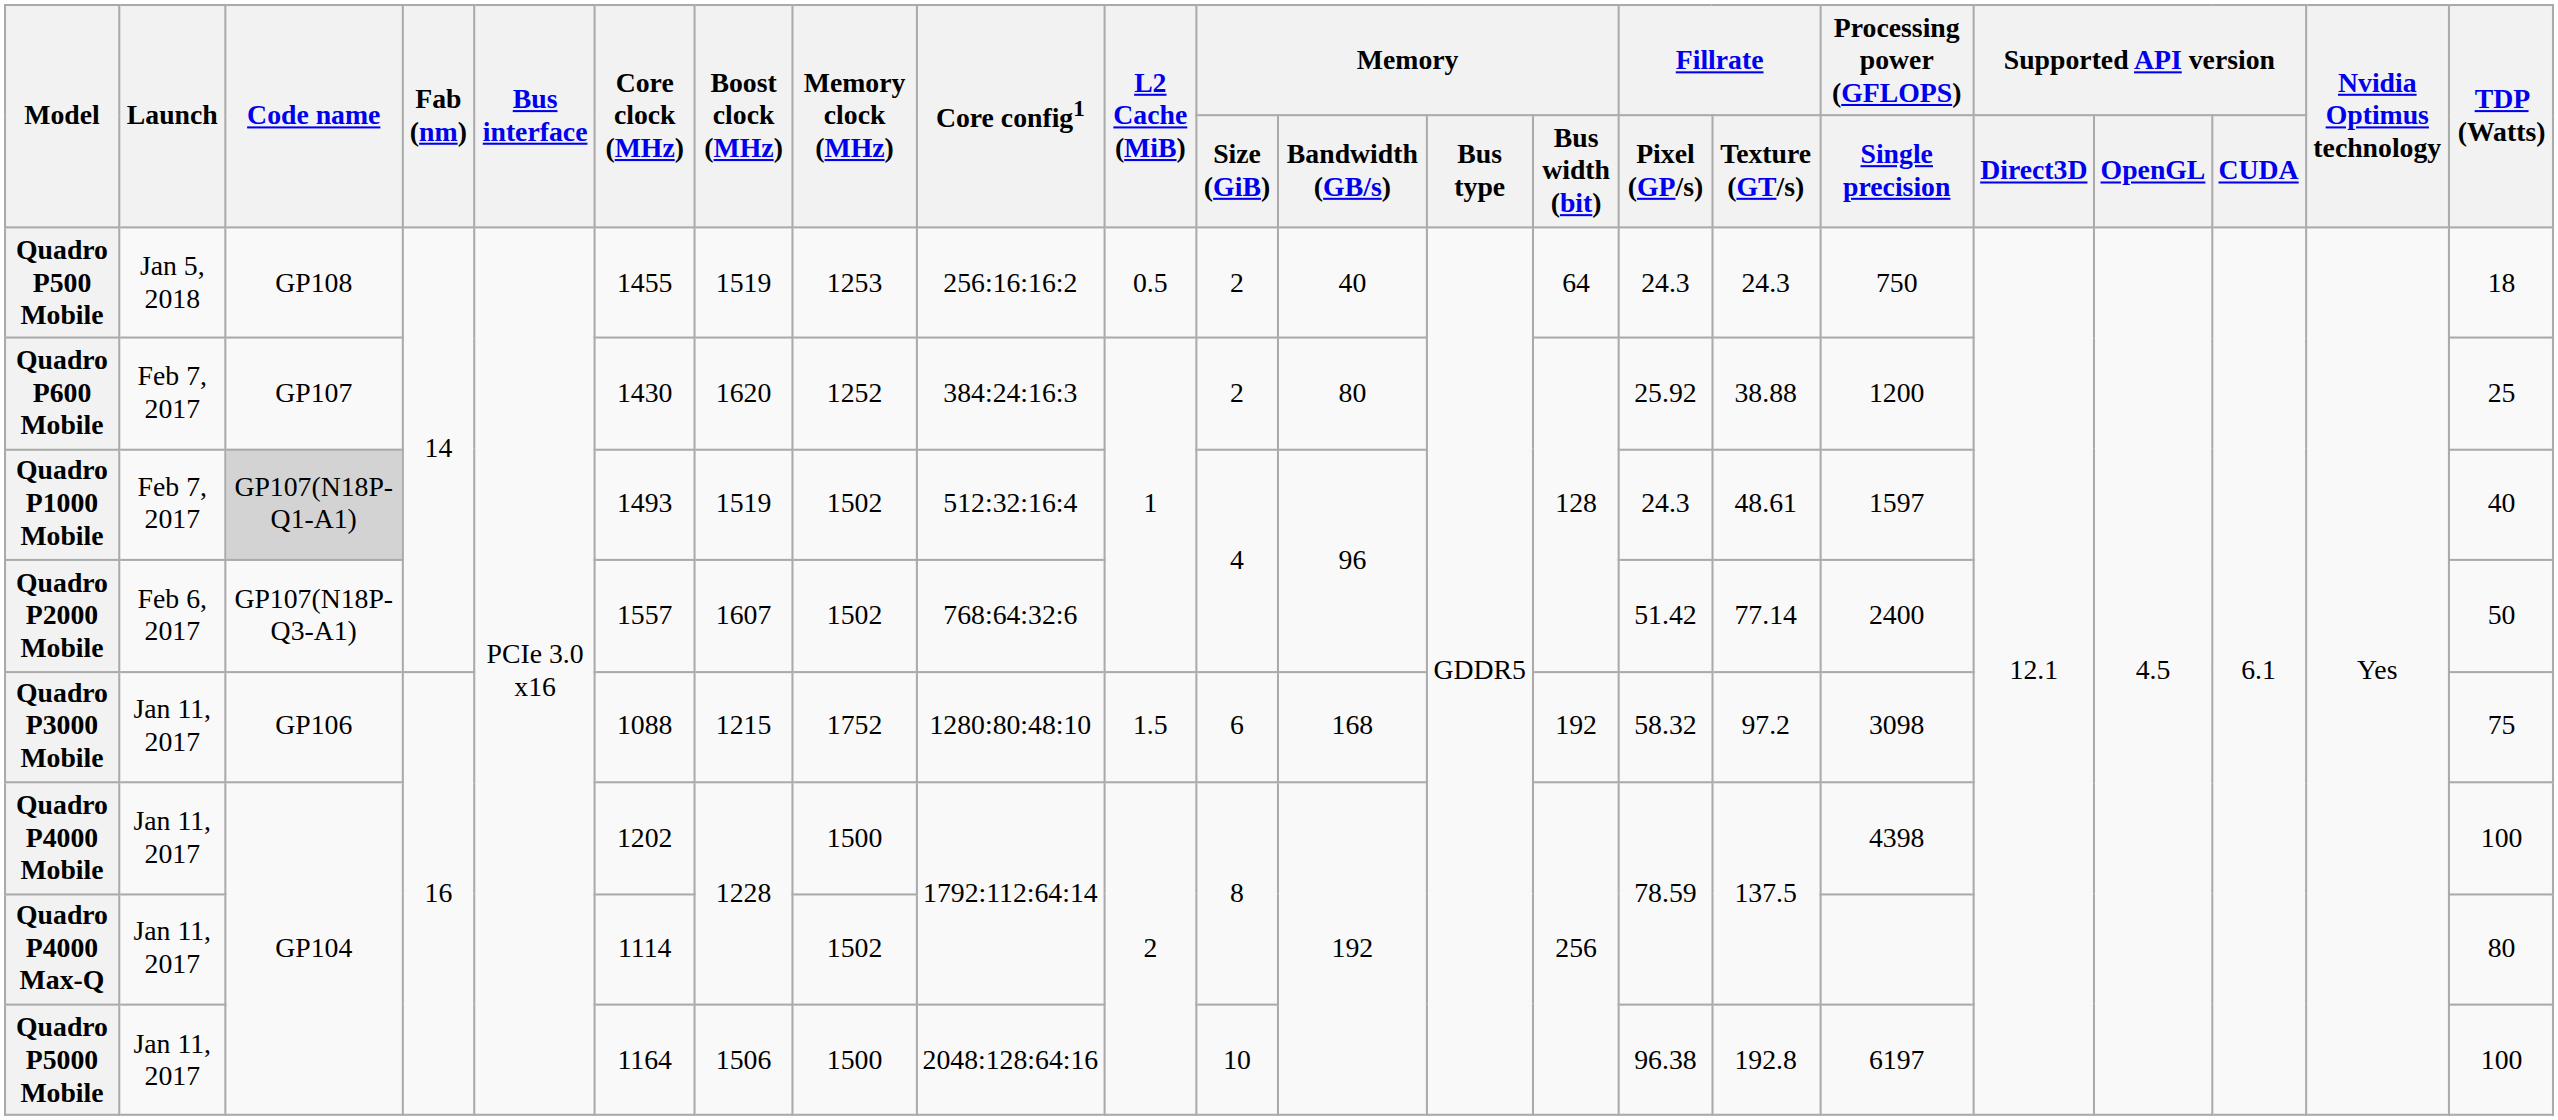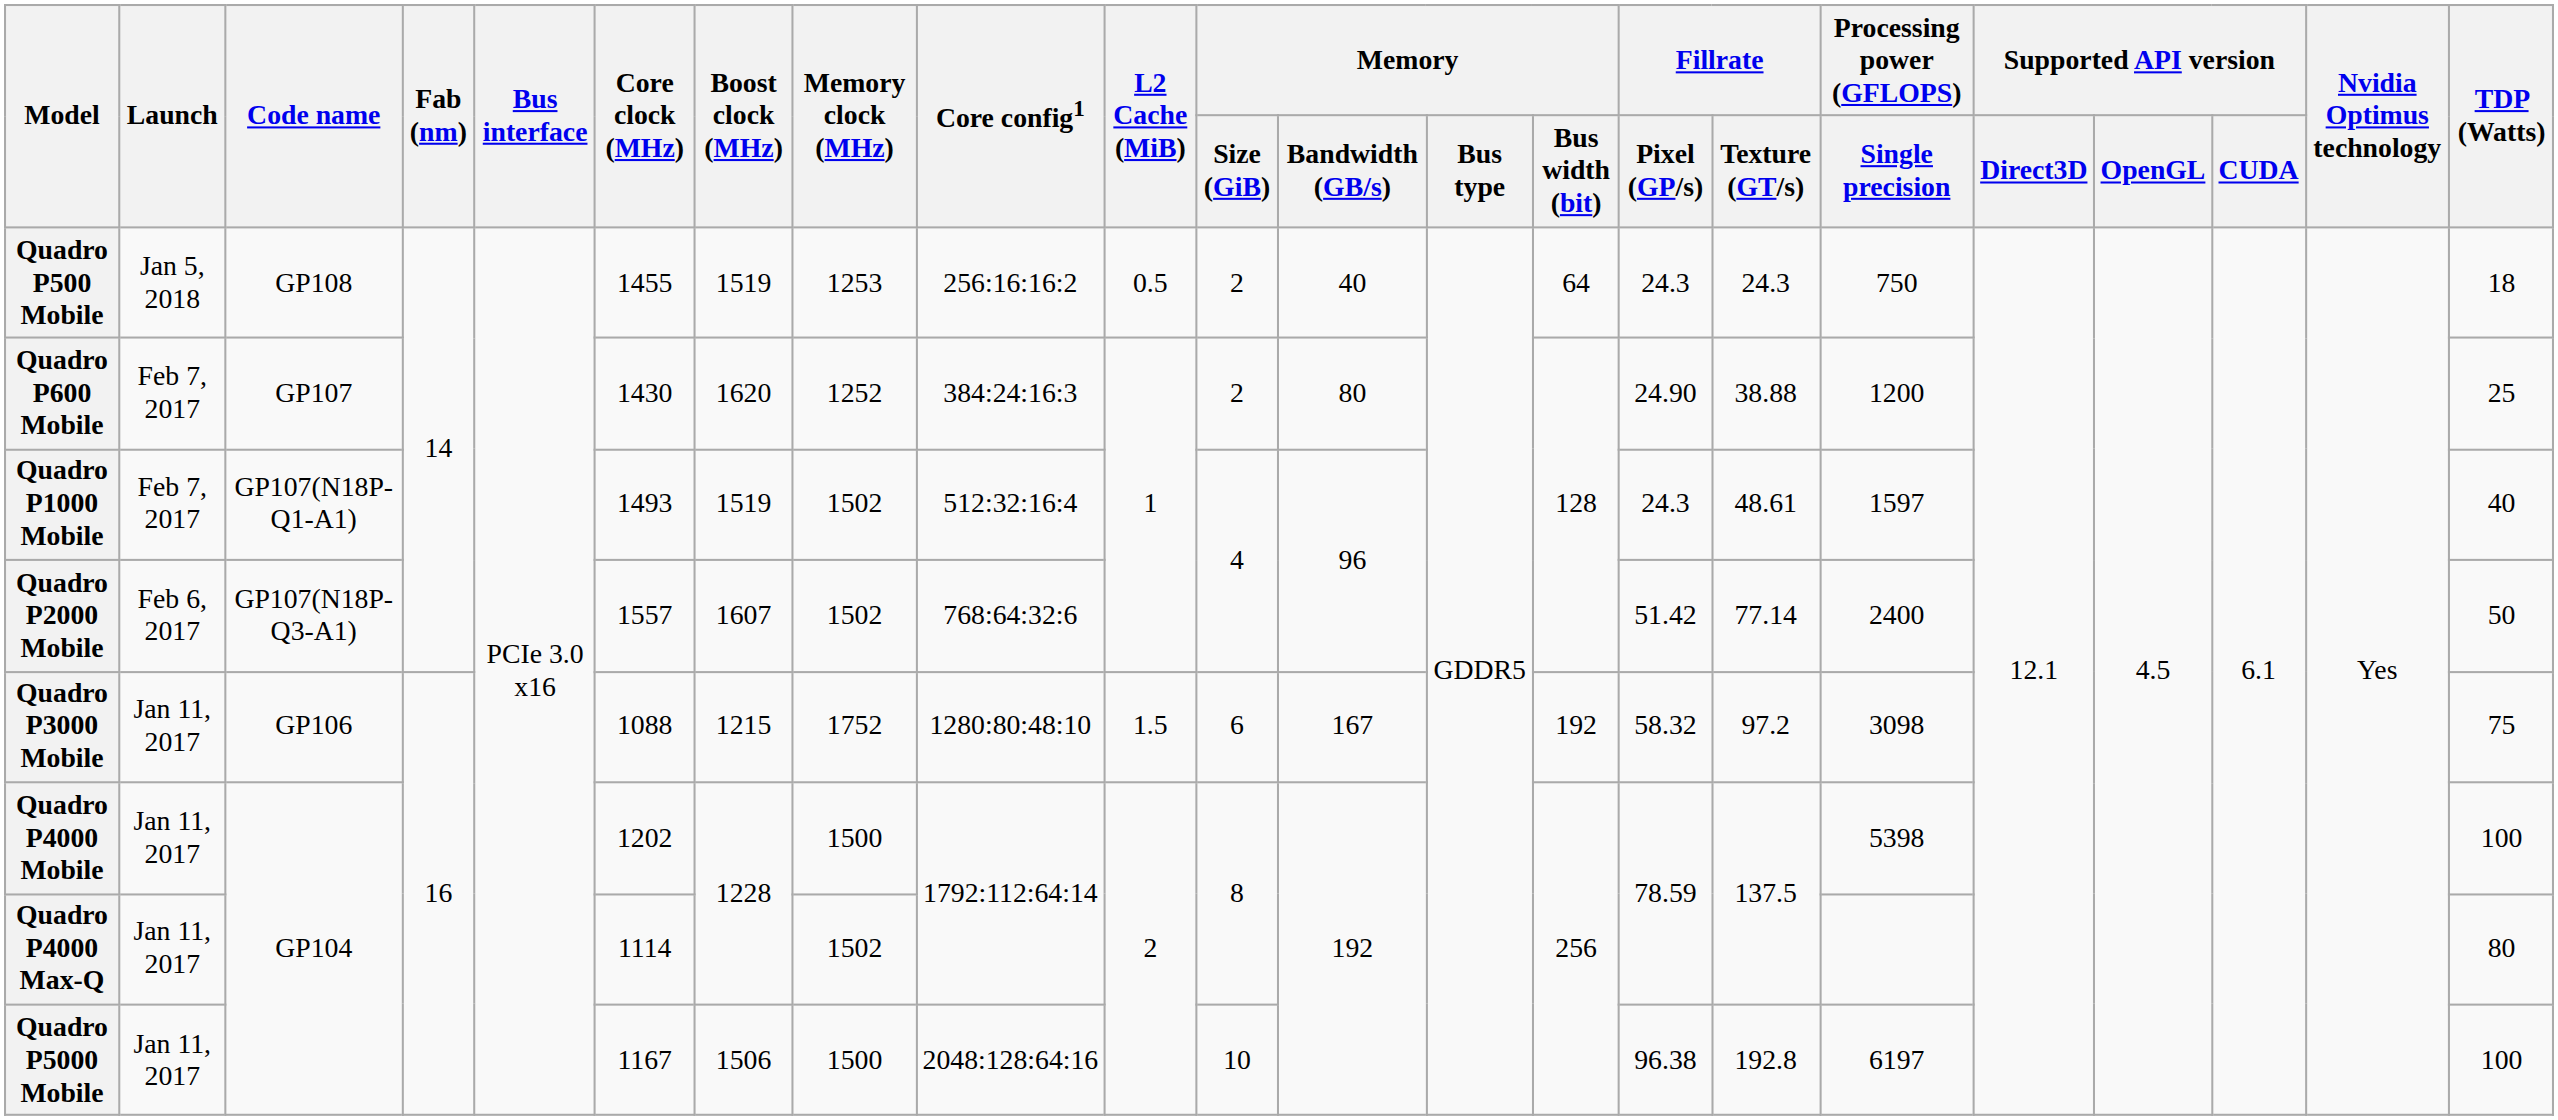 <table class="mw-datatable wikitable sortable sort-under" style="font-size:85%; text-align:center;">
 <tr>
 <th rowspan=2>Model</th>
 <th rowspan="2">Launch</th>
 <th rowspan=2><a href='#'>Code name</a></th>
 <th rowspan=2>Fab (<a href='#'>nm</a>)</th>
 <th rowspan=2><a href='#'>Bus</a> <a href='#'>interface</a></th>
 <th rowspan=2>Core clock (<a href='#'>MHz</a>)</th>
 <th rowspan=2>Boost clock (<a href='#'>MHz</a>)</th>
 <th rowspan=2>Memory clock (<a href='#'>MHz</a>)</th>
 <th rowspan="2">Core config<sup>1</sup></th>
 <th rowspan="2"><a href='#'>L2</a><br><a href='#'>Cache</a> (<a href='#'>MiB</a>)</th>
 <th colspan=4>Memory</th>
 <th colspan="2"><a href='#'>Fillrate</a></th>
 <th>Processing power (<a href='#'>GFLOPS</a>)</th>
 <th colspan=3>Supported <a href='#'>API</a> version</th>
 <th rowspan=2><a href='#'>Nvidia Optimus</a><br>technology</th>
 <th rowspan=2><a href='#'>TDP</a> (Watts)</th>
 </tr>
 <tr>
 <th>Size (<a href='#'>GiB</a>)</th>
 <th>Bandwidth (<a href='#'>GB/s</a>)</th>
 <th>Bus type</th>
 <th>Bus width (<a href='#'>bit</a>)</th>
 <th>Pixel (<a href='#'>GP</a>/s)</th>
 <th>Texture (<a href='#'>GT</a>/s)</th>
 <th><a href='#'>Single precision</a></th>
 <th><a href='#'>Direct3D</a></th>
 <th><a href='#'>OpenGL</a></th>
 <th><a href='#'>CUDA</a></th>
 </tr>
 <tr>
 <th>Quadro P500 Mobile</th>
 <td>Jan 5, 2018</td>
 <td>GP108</td>
 <td rowspan="4">14</td>
 <td rowspan="8">PCIe 3.0 x16</td>
 <td>1455</td>
 <td>1519</td>
 <td>1253</td>
 <td>256:16:16:2</td>
 <td>0.5</td>
 <td>2</td>
 <td>40</td>
 <td rowspan="8">GDDR5</td>
 <td>64</td>
 <td>24.3</td>
 <td>24.3</td>
 <td>750</td>
 <td rowspan="8">12.1</td>
 <td rowspan="8">4.5</td>
 <td rowspan="8">6.1</td>
 <td rowspan="8">Yes</td>
 <td>18</td>
 </tr>
 <tr>
 <th>Quadro P600 Mobile</th>
 <td>Feb 7, 2017</td>
 <td>GP107</td>
 <td>1430</td>
 <td>1620</td>
 <td>1252</td>
 <td>384:24:16:3</td>
 <td rowspan="3">1</td>
 <td>2</td>
 <td>80</td>
 <td rowspan="3">128</td>
-<td>25.92</td>
+<td>24.90</td>
 <td>38.88</td>
 <td>1200</td>
 <td>25</td>
 </tr>
 <tr>
 <th>Quadro P1000 Mobile</th>
 <td>Feb 7, 2017</td>
-<td style="background: lightgrey;">GP107(N18P-Q1-A1)</td>
+<td>GP107(N18P-Q1-A1)</td>
 <td>1493</td>
 <td>1519</td>
 <td>1502</td>
 <td>512:32:16:4</td>
 <td rowspan="2">4</td>
 <td rowspan="2">96</td>
 <td>24.3</td>
 <td>48.61</td>
 <td>1597</td>
 <td>40</td>
 </tr>
 <tr>
 <th>Quadro P2000 Mobile</th>
 <td>Feb 6, 2017</td>
 <td>GP107(N18P-Q3-A1)</td>
 <td>1557</td>
 <td>1607</td>
 <td>1502</td>
 <td>768:64:32:6</td>
 <td>51.42</td>
 <td>77.14</td>
 <td>2400</td>
 <td>50</td>
 </tr>
 <tr>
 <th>Quadro P3000 Mobile</th>
 <td>Jan 11, 2017</td>
 <td>GP106</td>
 <td rowspan="4">16</td>
 <td>1088</td>
 <td>1215</td>
 <td>1752</td>
 <td>1280:80:48:10</td>
 <td>1.5</td>
 <td>6</td>
-<td>168</td>
+<td>167</td>
 <td>192</td>
 <td>58.32</td>
 <td>97.2</td>
 <td>3098</td>
 <td>75</td>
 </tr>
 <tr>
 <th>Quadro P4000 Mobile</th>
 <td>Jan 11, 2017</td>
 <td rowspan="3">GP104</td>
 <td>1202</td>
 <td rowspan="2">1228</td>
 <td>1500</td>
 <td rowspan="2">1792:112:64:14</td>
 <td rowspan="3">2</td>
 <td rowspan="2">8</td>
 <td rowspan="3">192</td>
 <td rowspan="3">256</td>
 <td rowspan="2">78.59</td>
 <td rowspan="2">137.5</td>
-<td>4398</td>
+<td>5398</td>
 <td>100</td>
 </tr>
 <tr>
 <th>Quadro P4000<br>Max-Q</th>
 <td>Jan 11, 2017</td>
 <td>1114</td>
 <td>1502</td>
 <td></td>
 <td>80</td>
 </tr>
 <tr>
 <th>Quadro P5000 Mobile</th>
 <td>Jan 11, 2017</td>
-<td>1164</td>
+<td>1167</td>
 <td>1506</td>
 <td>1500</td>
 <td>2048:128:64:16</td>
 <td>10</td>
 <td>96.38</td>
 <td>192.8</td>
 <td>6197</td>
 <td>100</td>
 </tr>
 </table>
